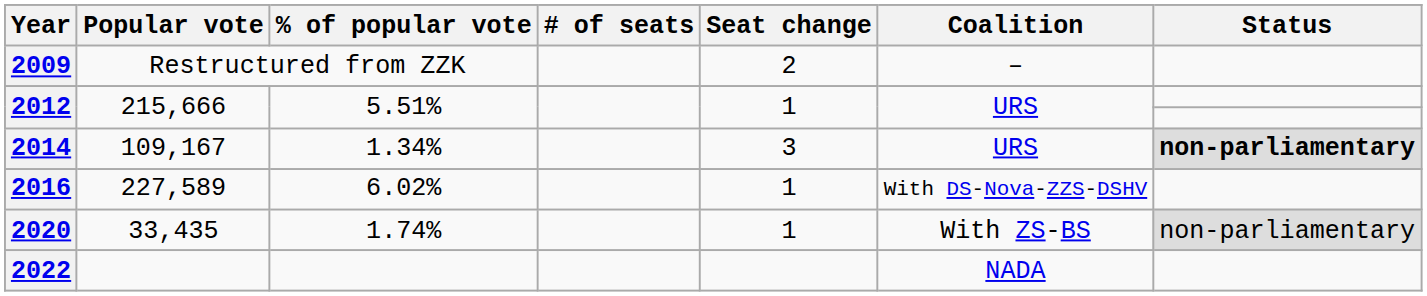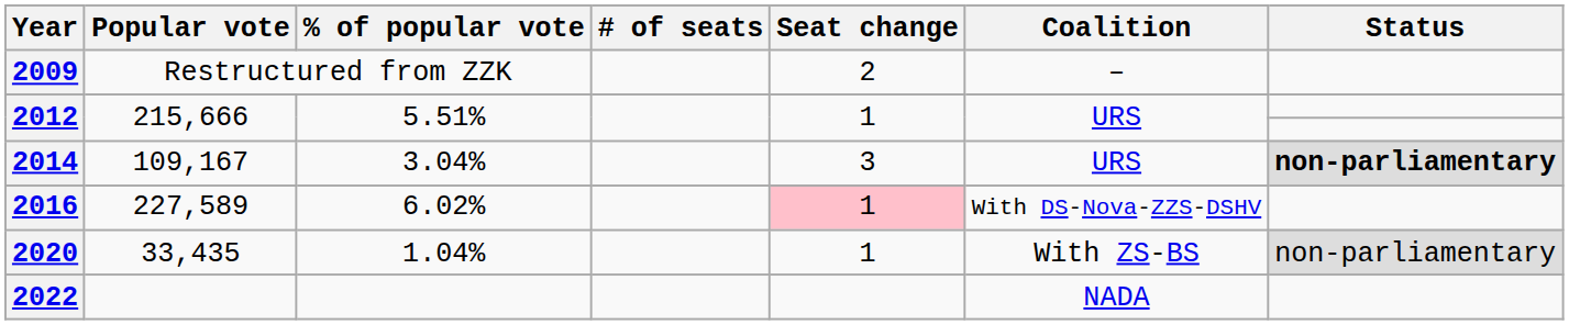 <table class="wikitable sortable" style="text-align:center">
 <tr>
 <th>Year</th>
 <th>Popular vote</th>
 <th>% of popular vote</th>
 <th># of seats</th>
 <th>Seat change</th>
 <th>Coalition</th>
 <th rowspan>Status</th>
 </tr>
 <tr>
 <th><a href='#'>2009</a></th>
 <td colspan=2>Restructured from ZZK</td>
 <td></td>
 <td> 2</td>
 <td>–</td>
 <td></td>
 </tr>
 <tr>
 <th rowspan="2"><a href='#'>2012</a></th>
 <td rowspan="2">215,666</td>
 <td rowspan="2">5.51%</td>
 <td rowspan="2"></td>
 <td rowspan="2"> 1</td>
 <td rowspan="2"><a href='#'>URS</a></td>
 <td></td>
 </tr>
 <tr>
 <td></td>
 </tr>
 <tr>
 <th><a href='#'>2014</a></th>
 <td>109,167</td>
-<td>1.34%</td>
+<td>3.04%</td>
 <td></td>
 <td> 3</td>
 <td><a href='#'>URS</a></td>
 <td style="background:#ddd;"><strong>non-parliamentary</strong></td>
 </tr>
 <tr>
 <th><a href='#'>2016</a></th>
 <td>227,589</td>
 <td>6.02%</td>
 <td></td>
-<td> 1</td>
+<td style="background: pink;"> 1</td>
 <td><small>With <a href='#'>DS</a>-<a href='#'>Nova</a>-<a href='#'>ZZS</a>-<a href='#'>DSHV</a></small></td>
 <td></td>
 </tr>
 <tr>
 <th><a href='#'>2020</a></th>
 <td>33,435</td>
-<td>1.74%</td>
+<td>1.04%</td>
 <td></td>
 <td> 1</td>
 <td>With <a href='#'>ZS</a>-<a href='#'>BS</a></td>
 <td style="background:#ddd;">non-parliamentary</td>
 </tr>
 <tr>
 <th><a href='#'>2022</a></th>
 <td></td>
 <td></td>
 <td></td>
 <td></td>
 <td><a href='#'>NADA</a></td>
 <td></td>
 </tr>
 </table>
